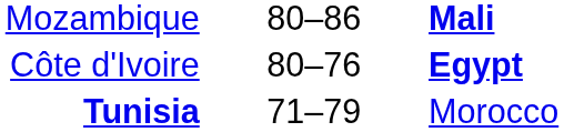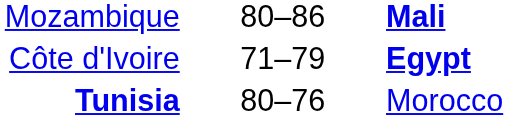 <table style="text-align:center">
 <tr>
 <th width=200></th>
 <th width=100></th>
 <th width=200></th>
 </tr>
 <tr>
 <td align=right><a href='#'>Mozambique</a> </td>
 <td align=center>80–86</td>
 <td align=left> <strong><a href='#'>Mali</a></strong></td>
 </tr>
 <tr>
 <td align=right><a href='#'>Côte d'Ivoire</a> </td>
-<td align=center>80–76</td>
+<td align=center>71–79</td>
 <td align=left> <strong><a href='#'>Egypt</a></strong></td>
 </tr>
 <tr>
 <td align=right><strong><a href='#'>Tunisia</a></strong> </td>
-<td align=center>71–79</td>
+<td align=center>80–76</td>
 <td align=left> <a href='#'>Morocco</a></td>
 </tr>
 </table>
